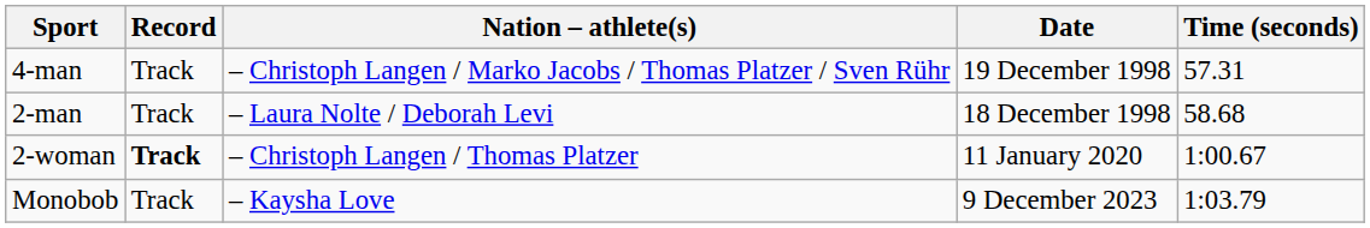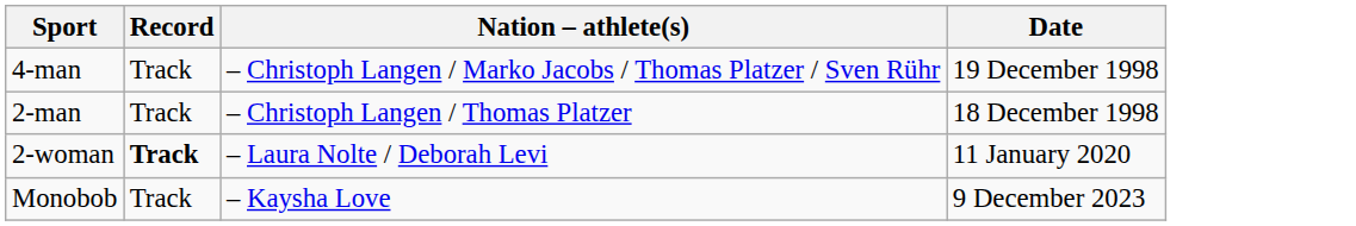 <table class="wikitable">
 <tr>
 <th>Sport</th>
 <th>Record</th>
 <th>Nation – athlete(s)</th>
 <th>Date</th>
-<th>Time (seconds)</th>
 </tr>
 <tr>
 <td>4-man</td>
 <td>Track</td>
 <td> – <a href='#'>Christoph Langen</a> / <a href='#'>Marko Jacobs</a> / <a href='#'>Thomas Platzer</a> / <a href='#'>Sven Rühr</a></td>
 <td>19 December 1998</td>
-<td>57.31</td>
 </tr>
 <tr>
 <td>2-man</td>
 <td>Track</td>
-<td> – <a href='#'>Laura Nolte</a> / <a href='#'>Deborah Levi</a></td>
+<td> – <a href='#'>Christoph Langen</a> / <a href='#'>Thomas Platzer</a></td>
 <td>18 December 1998</td>
-<td>58.68</td>
 </tr>
 <tr>
 <td>2-woman</td>
 <td><strong>Track</strong></td>
-<td> – <a href='#'>Christoph Langen</a> / <a href='#'>Thomas Platzer</a></td>
+<td> – <a href='#'>Laura Nolte</a> / <a href='#'>Deborah Levi</a></td>
 <td>11 January 2020</td>
-<td>1:00.67</td>
 </tr>
 <tr>
 <td>Monobob</td>
 <td>Track</td>
 <td> – <a href='#'>Kaysha Love</a></td>
 <td>9 December 2023</td>
-<td>1:03.79</td>
 </tr>
 </table>
